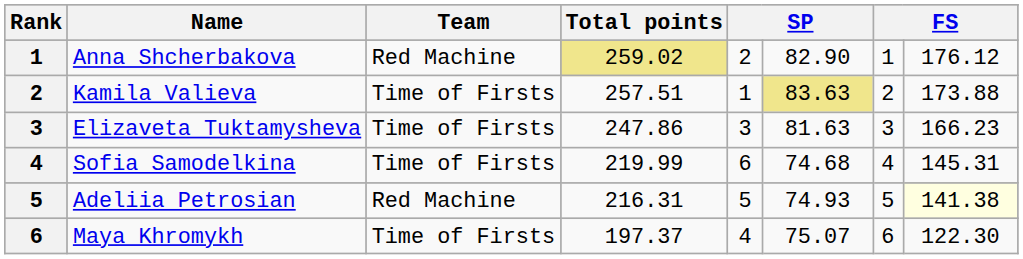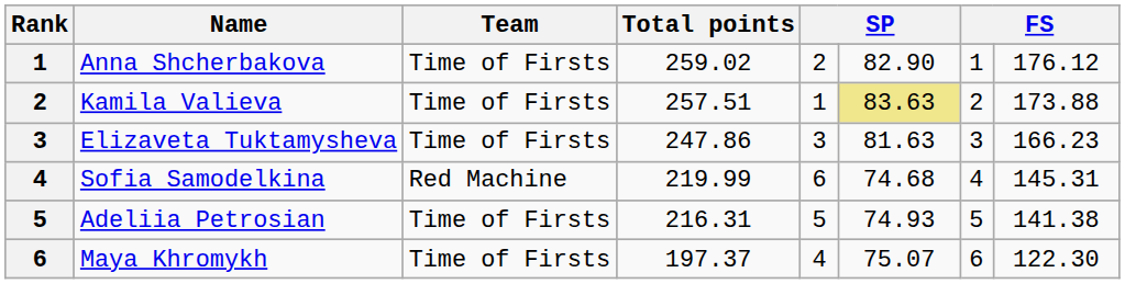 <table class="wikitable sortable">
 <tr>
 <th>Rank</th>
 <th>Name</th>
 <th>Team</th>
 <th>Total points</th>
 <th colspan="2" width="80px"><a href='#'>SP</a></th>
 <th colspan="2" width="80px"><a href='#'>FS</a></th>
 </tr>
 <tr>
 <th>1</th>
 <td><a href='#'>Anna Shcherbakova</a></td>
-<td>Red Machine</td>
-<td align="center" style="background: khaki;">259.02</td>
+<td>Time of Firsts</td>
+<td align="center">259.02</td>
 <td align="center">2</td>
 <td align="center">82.90</td>
 <td align="center">1</td>
 <td align="center">176.12</td>
 </tr>
 <tr>
 <th>2</th>
 <td><a href='#'>Kamila Valieva</a></td>
 <td>Time of Firsts</td>
 <td align="center">257.51</td>
 <td align="center">1</td>
 <td align="center" style="background: khaki;">83.63</td>
 <td align="center">2</td>
 <td align="center">173.88</td>
 </tr>
 <tr>
 <th>3</th>
 <td><a href='#'>Elizaveta Tuktamysheva</a></td>
 <td>Time of Firsts</td>
 <td align="center">247.86</td>
 <td align="center">3</td>
 <td align="center">81.63</td>
 <td align="center">3</td>
 <td align="center">166.23</td>
 </tr>
 <tr>
 <th>4</th>
 <td><a href='#'>Sofia Samodelkina</a></td>
-<td>Time of Firsts</td>
+<td>Red Machine</td>
 <td align="center">219.99</td>
 <td align="center">6</td>
 <td align="center">74.68</td>
 <td align="center">4</td>
 <td align="center">145.31</td>
 </tr>
 <tr>
 <th>5</th>
 <td><a href='#'>Adeliia Petrosian</a></td>
-<td>Red Machine</td>
+<td>Time of Firsts</td>
 <td align="center">216.31</td>
 <td align="center">5</td>
 <td align="center">74.93</td>
 <td align="center">5</td>
-<td align="center" style="background: lightyellow;">141.38</td>
+<td align="center">141.38</td>
 </tr>
 <tr>
 <th>6</th>
 <td><a href='#'>Maya Khromykh</a></td>
 <td>Time of Firsts</td>
 <td align="center">197.37</td>
 <td align="center">4</td>
 <td align="center">75.07</td>
 <td align="center">6</td>
 <td align="center">122.30</td>
 </tr>
 </table>
